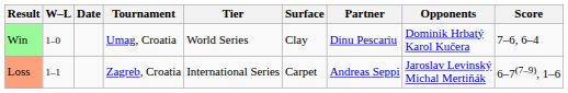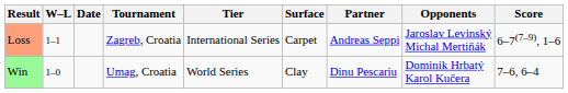 <table class="sortable wikitable">
 <tr>
 <th>Result</th>
 <th class="unsortable">W–L</th>
 <th>Date</th>
 <th>Tournament</th>
 <th>Tier</th>
 <th>Surface</th>
 <th>Partner</th>
 <th>Opponents</th>
 <th class="unsortable">Score</th>
 </tr>
 <tr>
+<td style="background:#ffa07a;">Loss</td>
+<td><small>1–1</small></td>
+<td><a href='#'></a></td>
+<td><a href='#'>Zagreb</a>, Croatia</td>
+<td>International Series</td>
+<td>Carpet</td>
+<td> <a href='#'>Andreas Seppi</a></td>
+<td> <a href='#'>Jaroslav Levinský</a> <br>  <a href='#'>Michal Mertiňák</a></td>
+<td>6–7<sup>(7–9)</sup>, 1–6</td>
+</tr>
+<tr>
 <td style="background:#98fb98;">Win</td>
 <td><small>1–0</small></td>
 <td><a href='#'></a></td>
 <td><a href='#'>Umag</a>, Croatia</td>
 <td>World Series</td>
 <td>Clay</td>
 <td> <a href='#'>Dinu Pescariu</a></td>
 <td> <a href='#'>Dominik Hrbatý</a> <br>  <a href='#'>Karol Kučera</a></td>
 <td>7–6, 6–4</td>
 </tr>
-<tr>
-<td style="background:#ffa07a;">Loss</td>
-<td><small>1–1</small></td>
-<td><a href='#'></a></td>
-<td><a href='#'>Zagreb</a>, Croatia</td>
-<td>International Series</td>
-<td>Carpet</td>
-<td> <a href='#'>Andreas Seppi</a></td>
-<td> <a href='#'>Jaroslav Levinský</a> <br>  <a href='#'>Michal Mertiňák</a></td>
-<td>6–7<sup>(7–9)</sup>, 1–6</td>
-</tr>
 </table>
